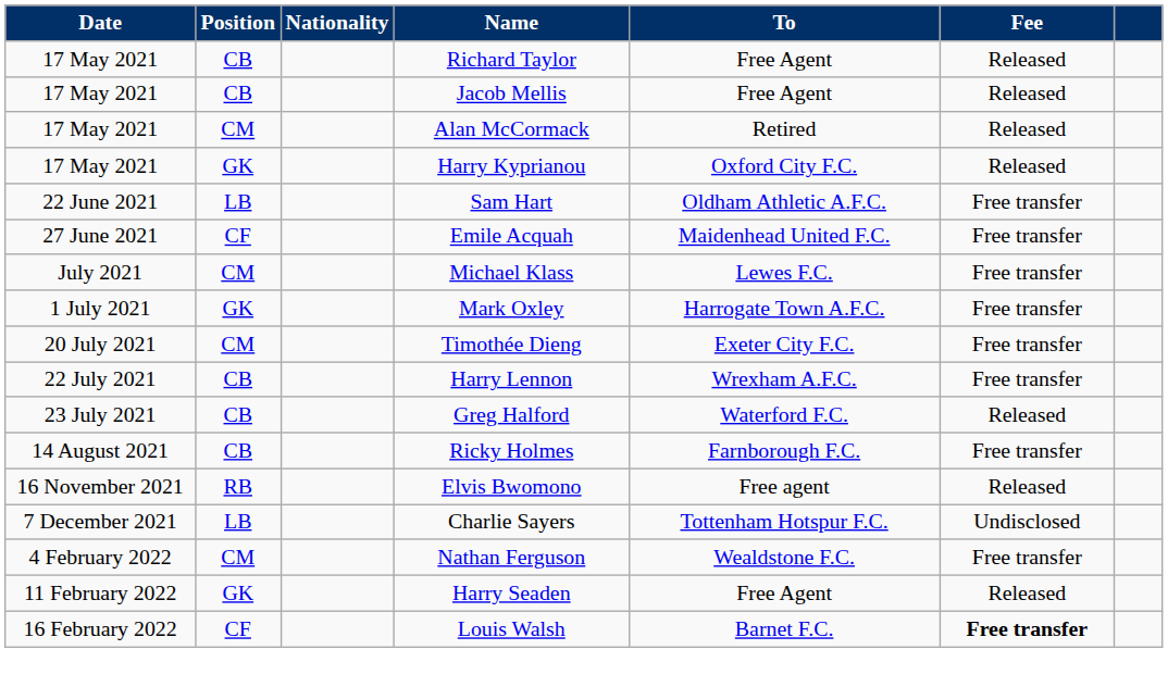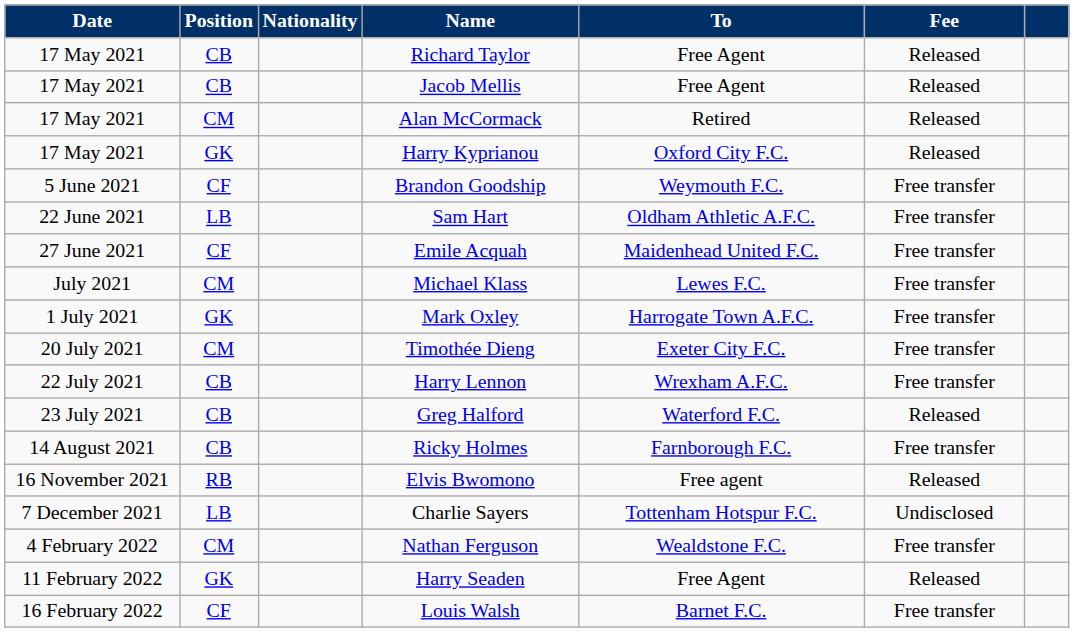 <table class="wikitable"  style="text-align:center; font-size:90%; ">
 <tr>
 <th style="background:#003067;color:white; width:120px;">Date</th>
 <th style="background:#003067;color:white; width:50px;">Position</th>
 <th style="background:#003067;color:white; width:50px;">Nationality</th>
 <th style="background:#003067;color:white; width:150px;">Name</th>
 <th style="background:#003067;color:white; width:200px;">To</th>
 <th style="background:#003067;color:white; width:110px;">Fee</th>
 <th style="background:#003067;color:white; width:25px;"></th>
 </tr>
 <tr>
 <td>17 May 2021</td>
 <td><a href='#'>CB</a></td>
 <td></td>
 <td><a href='#'>Richard Taylor</a></td>
 <td>Free Agent</td>
 <td>Released</td>
 <td></td>
 </tr>
 <tr>
 <td>17 May 2021</td>
 <td><a href='#'>CB</a></td>
 <td></td>
 <td><a href='#'>Jacob Mellis</a></td>
 <td>Free Agent</td>
 <td>Released</td>
 <td></td>
 </tr>
 <tr>
 <td>17 May 2021</td>
 <td><a href='#'>CM</a></td>
 <td></td>
 <td><a href='#'>Alan McCormack</a></td>
 <td>Retired</td>
 <td>Released</td>
 <td></td>
 </tr>
 <tr>
 <td>17 May 2021</td>
 <td><a href='#'>GK</a></td>
 <td></td>
 <td><a href='#'>Harry Kyprianou</a></td>
 <td><a href='#'>Oxford City F.C.</a></td>
 <td>Released</td>
+<td></td>
+</tr>
+<tr>
+<td>5 June 2021</td>
+<td><a href='#'>CF</a></td>
+<td></td>
+<td><a href='#'>Brandon Goodship</a></td>
+<td> <a href='#'>Weymouth F.C.</a></td>
+<td>Free transfer</td>
 <td></td>
 </tr>
 <tr>
 <td>22 June 2021</td>
 <td><a href='#'>LB</a></td>
 <td></td>
 <td><a href='#'>Sam Hart</a></td>
 <td> <a href='#'>Oldham Athletic A.F.C.</a></td>
 <td>Free transfer</td>
 <td></td>
 </tr>
 <tr>
 <td>27 June 2021</td>
 <td><a href='#'>CF</a></td>
 <td></td>
 <td><a href='#'>Emile Acquah</a></td>
 <td> <a href='#'>Maidenhead United F.C.</a></td>
 <td>Free transfer</td>
 <td></td>
 </tr>
 <tr>
 <td>July 2021</td>
 <td><a href='#'>CM</a></td>
 <td></td>
 <td><a href='#'>Michael Klass</a></td>
 <td> <a href='#'>Lewes F.C.</a></td>
 <td>Free transfer</td>
 <td></td>
 </tr>
 <tr>
 <td>1 July 2021</td>
 <td><a href='#'>GK</a></td>
 <td></td>
 <td><a href='#'>Mark Oxley</a></td>
 <td> <a href='#'>Harrogate Town A.F.C.</a></td>
 <td>Free transfer</td>
 <td></td>
 </tr>
 <tr>
 <td>20 July 2021</td>
 <td><a href='#'>CM</a></td>
 <td></td>
 <td><a href='#'>Timothée Dieng</a></td>
 <td> <a href='#'>Exeter City F.C.</a></td>
 <td>Free transfer</td>
 <td></td>
 </tr>
 <tr>
 <td>22 July 2021</td>
 <td><a href='#'>CB</a></td>
 <td></td>
 <td><a href='#'>Harry Lennon</a></td>
 <td> <a href='#'>Wrexham A.F.C.</a></td>
 <td>Free transfer</td>
 <td></td>
 </tr>
 <tr>
 <td>23 July 2021</td>
 <td><a href='#'>CB</a></td>
 <td></td>
 <td><a href='#'>Greg Halford</a></td>
 <td> <a href='#'>Waterford F.C.</a></td>
 <td>Released</td>
 <td></td>
 </tr>
 <tr>
 <td>14 August 2021</td>
 <td><a href='#'>CB</a></td>
 <td></td>
 <td><a href='#'>Ricky Holmes</a></td>
 <td> <a href='#'>Farnborough F.C.</a></td>
 <td>Free transfer</td>
 <td></td>
 </tr>
 <tr>
 <td>16 November 2021</td>
 <td><a href='#'>RB</a></td>
 <td></td>
 <td><a href='#'>Elvis Bwomono</a></td>
 <td>Free agent</td>
 <td>Released</td>
 <td></td>
 </tr>
 <tr>
 <td>7 December 2021</td>
 <td><a href='#'>LB</a></td>
 <td></td>
 <td>Charlie Sayers</td>
 <td> <a href='#'>Tottenham Hotspur F.C.</a></td>
 <td>Undisclosed</td>
 <td></td>
 </tr>
 <tr>
 <td>4 February 2022</td>
 <td><a href='#'>CM</a></td>
 <td></td>
 <td><a href='#'>Nathan Ferguson</a></td>
 <td> <a href='#'>Wealdstone F.C.</a></td>
 <td>Free transfer</td>
 <td></td>
 </tr>
 <tr>
 <td>11 February 2022</td>
 <td><a href='#'>GK</a></td>
 <td></td>
 <td><a href='#'>Harry Seaden</a></td>
 <td>Free Agent</td>
 <td>Released</td>
 <td></td>
 </tr>
 <tr>
 <td>16 February 2022</td>
 <td><a href='#'>CF</a></td>
 <td></td>
 <td><a href='#'>Louis Walsh</a></td>
 <td> <a href='#'>Barnet F.C.</a></td>
-<td><strong>Free transfer</strong></td>
+<td>Free transfer</td>
 <td></td>
 </tr>
 </table>
